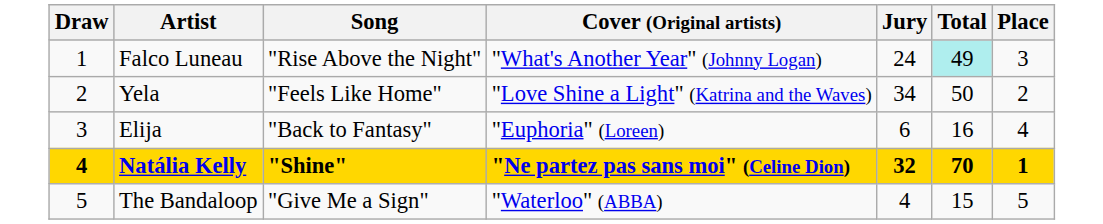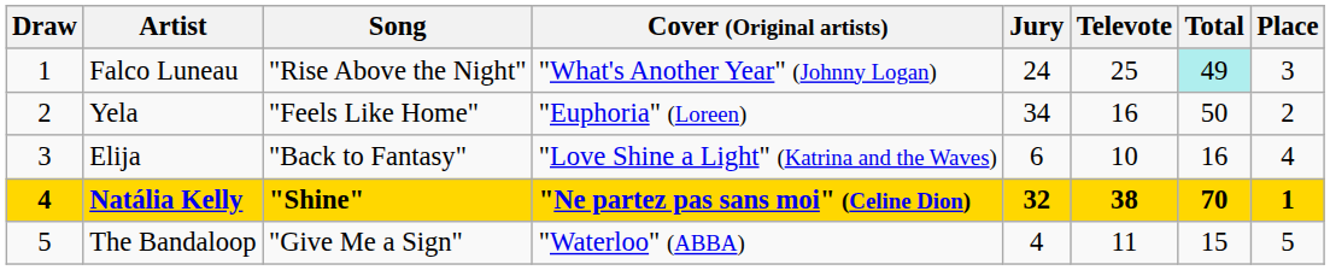 <table class="sortable wikitable" style="margin: 1em auto 1em auto; text-align:center">
 <tr bgcolor="#CCCCCC">
 <th>Draw</th>
 <th>Artist</th>
 <th>Song</th>
 <th>Cover <small>(Original artists)</small></th>
 <th>Jury</th>
+<th>Televote</th>
 <th>Total</th>
 <th>Place</th>
 </tr>
 <tr>
 <td>1</td>
 <td align="left">Falco Luneau</td>
 <td align="left">"Rise Above the Night"</td>
 <td align="left">"<a href='#'>What's Another Year</a>" <small>(<a href='#'>Johnny Logan</a>)</small></td>
 <td>24</td>
+<td>25</td>
 <td style="background: paleturquoise;">49</td>
 <td>3</td>
 </tr>
 <tr>
 <td>2</td>
 <td align="left">Yela</td>
 <td align="left">"Feels Like Home"</td>
-<td align="left">"<a href='#'>Love Shine a Light</a>" <small>(<a href='#'>Katrina and the Waves</a>)</small></td>
+<td align="left">"<a href='#'>Euphoria</a>" <small>(<a href='#'>Loreen</a>)</small></td>
 <td>34</td>
+<td>16</td>
 <td>50</td>
 <td>2</td>
 </tr>
 <tr>
 <td>3</td>
 <td align="left">Elija</td>
 <td align="left">"Back to Fantasy"</td>
-<td align="left">"<a href='#'>Euphoria</a>" <small>(<a href='#'>Loreen</a>)</small></td>
+<td align="left">"<a href='#'>Love Shine a Light</a>" <small>(<a href='#'>Katrina and the Waves</a>)</small></td>
 <td>6</td>
+<td>10</td>
 <td>16</td>
 <td>4</td>
 </tr>
 <tr style="font-weight:bold; background:gold;">
 <td>4</td>
 <td align="left"><a href='#'>Natália Kelly</a></td>
 <td align="left">"Shine"</td>
 <td align="left">"<a href='#'>Ne partez pas sans moi</a>" <small>(<a href='#'>Celine Dion</a>)</small></td>
 <td>32</td>
+<td>38</td>
 <td>70</td>
 <td>1</td>
 </tr>
 <tr>
 <td>5</td>
 <td align="left" data-sort-value="Bandaloop, The">The Bandaloop</td>
 <td align="left">"Give Me a Sign"</td>
 <td align="left">"<a href='#'>Waterloo</a>" <small>(<a href='#'>ABBA</a>)</small></td>
 <td>4</td>
+<td>11</td>
 <td>15</td>
 <td>5</td>
 </tr>
 </table>
